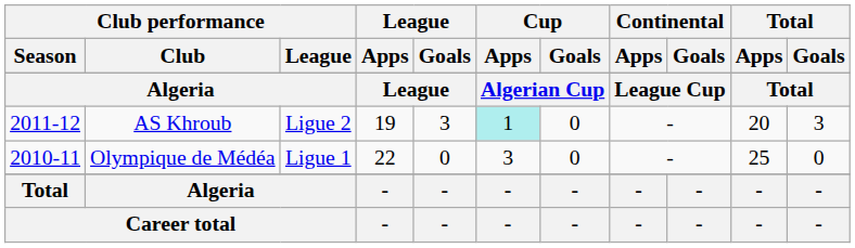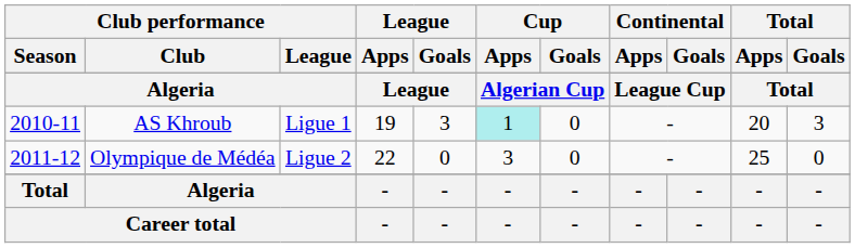 <table class="wikitable" style="text-align:center">
 <tr>
 <th colspan=3>Club performance</th>
 <th colspan=2>League</th>
 <th colspan=2>Cup</th>
 <th colspan=2>Continental</th>
 <th colspan=2>Total</th>
 </tr>
 <tr>
 <th>Season</th>
 <th>Club</th>
 <th>League</th>
 <th>Apps</th>
 <th>Goals</th>
 <th>Apps</th>
 <th>Goals</th>
 <th>Apps</th>
 <th>Goals</th>
 <th>Apps</th>
 <th>Goals</th>
 </tr>
 <tr>
 </tr>
 <tr>
 <th colspan=3>Algeria</th>
 <th colspan=2>League</th>
 <th colspan=2><a href='#'>Algerian Cup</a></th>
 <th colspan=2>League Cup</th>
 <th colspan=2>Total</th>
 </tr>
 <tr>
-<td><a href='#'>2011-12</a></td>
+<td><a href='#'>2010-11</a></td>
 <td rowspan="1"><a href='#'>AS Khroub</a></td>
-<td rowspan="1"><a href='#'>Ligue 2</a></td>
+<td rowspan="1"><a href='#'>Ligue 1</a></td>
 <td>19</td>
 <td>3</td>
 <td style="background: paleturquoise;">1</td>
 <td>0</td>
 <td colspan="2">-</td>
 <td>20</td>
 <td>3</td>
 </tr>
 <tr>
-<td><a href='#'>2010-11</a></td>
+<td><a href='#'>2011-12</a></td>
 <td rowspan="1"><a href='#'>Olympique de Médéa</a></td>
-<td rowspan="1"><a href='#'>Ligue 1</a></td>
+<td rowspan="1"><a href='#'>Ligue 2</a></td>
 <td>22</td>
 <td>0</td>
 <td>3</td>
 <td>0</td>
 <td colspan="2">-</td>
 <td>25</td>
 <td>0</td>
 </tr>
 <tr>
 </tr>
 <tr>
 <th rowspan=1>Total</th>
 <th colspan=2>Algeria</th>
 <th>-</th>
 <th>-</th>
 <th>-</th>
 <th>-</th>
 <th>-</th>
 <th>-</th>
 <th>-</th>
 <th>-</th>
 </tr>
 <tr>
 <th colspan=3>Career total</th>
 <th>-</th>
 <th>-</th>
 <th>-</th>
 <th>-</th>
 <th>-</th>
 <th>-</th>
 <th>-</th>
 <th>-</th>
 </tr>
 </table>
